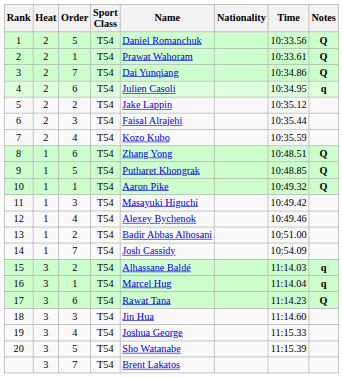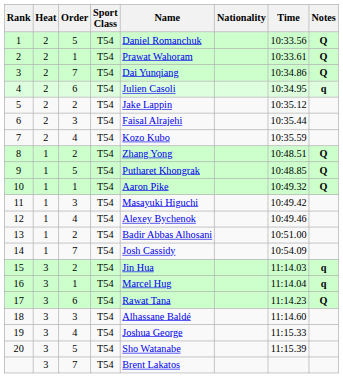 <table class="wikitable sortable" style="text-align:center">
 <tr>
 <th>Rank</th>
 <th>Heat</th>
 <th>Order</th>
 <th>Sport<br>Class</th>
 <th>Name</th>
 <th>Nationality</th>
 <th>Time</th>
 <th>Notes</th>
 </tr>
 <tr bgcolor="ccffcc">
 <td>1</td>
 <td>2</td>
 <td>5</td>
 <td>T54</td>
 <td align="left"><a href='#'>Daniel Romanchuk</a></td>
 <td align="left"></td>
 <td>10:33.56</td>
 <td><strong>Q</strong></td>
 </tr>
 <tr bgcolor="ccffcc">
 <td>2</td>
 <td>2</td>
 <td>1</td>
 <td>T54</td>
 <td align="left"><a href='#'>Prawat Wahoram</a></td>
 <td align="left"></td>
 <td>10:33.61</td>
 <td><strong>Q</strong></td>
 </tr>
 <tr bgcolor="ccffcc">
 <td>3</td>
 <td>2</td>
 <td>7</td>
 <td>T54</td>
 <td align="left"><a href='#'>Dai Yunqiang</a></td>
 <td align="left"></td>
 <td>10:34.86</td>
 <td><strong>Q</strong></td>
 </tr>
 <tr bgcolor="ddffdd">
 <td>4</td>
 <td>2</td>
 <td>6</td>
 <td>T54</td>
 <td align="left"><a href='#'>Julien Casoli</a></td>
 <td align="left"></td>
 <td>10:34.95</td>
 <td><strong>q</strong></td>
 </tr>
 <tr>
 <td>5</td>
 <td>2</td>
 <td>2</td>
 <td>T54</td>
 <td align="left"><a href='#'>Jake Lappin</a></td>
 <td align="left"></td>
 <td>10:35.12</td>
 <td></td>
 </tr>
 <tr>
 <td>6</td>
 <td>2</td>
 <td>3</td>
 <td>T54</td>
 <td align="left"><a href='#'>Faisal Alrajehi</a></td>
 <td align="left"></td>
 <td>10:35.44</td>
 <td></td>
 </tr>
 <tr>
 <td>7</td>
 <td>2</td>
 <td>4</td>
 <td>T54</td>
 <td align="left"><a href='#'>Kozo Kubo</a></td>
 <td align="left"></td>
 <td>10:35.59</td>
 <td></td>
 </tr>
 <tr bgcolor="ccffcc">
 <td>8</td>
 <td>1</td>
-<td>6</td>
+<td>2</td>
 <td>T54</td>
 <td align="left"><a href='#'>Zhang Yong</a></td>
 <td align="left"></td>
 <td>10:48.51</td>
 <td><strong>Q</strong></td>
 </tr>
 <tr bgcolor="ccffcc">
 <td>9</td>
 <td>1</td>
 <td>5</td>
 <td>T54</td>
 <td align="left"><a href='#'>Putharet Khongrak</a></td>
 <td align="left"></td>
 <td>10:48.85</td>
 <td><strong>Q</strong></td>
 </tr>
 <tr bgcolor="ccffcc">
 <td>10</td>
 <td>1</td>
 <td>1</td>
 <td>T54</td>
 <td align="left"><a href='#'>Aaron Pike</a></td>
 <td align="left"></td>
 <td>10:49.32</td>
 <td><strong>Q</strong></td>
 </tr>
 <tr>
 <td>11</td>
 <td>1</td>
 <td>3</td>
 <td>T54</td>
 <td align="left"><a href='#'>Masayuki Higuchi</a></td>
 <td align="left"></td>
 <td>10:49.42</td>
 <td></td>
 </tr>
 <tr>
 <td>12</td>
 <td>1</td>
 <td>4</td>
 <td>T54</td>
 <td align="left"><a href='#'>Alexey Bychenok</a></td>
 <td align="left"></td>
 <td>10:49.46</td>
 <td></td>
 </tr>
 <tr>
 <td>13</td>
 <td>1</td>
 <td>2</td>
 <td>T54</td>
 <td align="left"><a href='#'>Badir Abbas Alhosani</a></td>
 <td align="left"></td>
 <td>10:51.00</td>
 <td></td>
 </tr>
 <tr>
 <td>14</td>
 <td>1</td>
 <td>7</td>
 <td>T54</td>
 <td align="left"><a href='#'>Josh Cassidy</a></td>
 <td align="left"></td>
 <td>10:54.09</td>
 <td></td>
 </tr>
 <tr bgcolor="ccffcc">
 <td>15</td>
 <td>3</td>
 <td>2</td>
 <td>T54</td>
-<td align="left"><a href='#'>Alhassane Baldé</a></td>
+<td align="left"><a href='#'>Jin Hua</a></td>
 <td align="left"></td>
 <td>11:14.03</td>
 <td><strong>q</strong></td>
 </tr>
 <tr bgcolor="ccffcc">
 <td>16</td>
 <td>3</td>
 <td>1</td>
 <td>T54</td>
 <td align="left"><a href='#'>Marcel Hug</a></td>
 <td align="left"></td>
 <td>11:14.04</td>
 <td><strong>q</strong></td>
 </tr>
 <tr bgcolor="ccffcc">
 <td>17</td>
 <td>3</td>
 <td>6</td>
 <td>T54</td>
 <td align="left"><a href='#'>Rawat Tana</a></td>
 <td align="left"></td>
 <td>11:14.23</td>
 <td><strong>Q</strong></td>
 </tr>
 <tr>
 <td>18</td>
 <td>3</td>
 <td>3</td>
 <td>T54</td>
-<td align="left"><a href='#'>Jin Hua</a></td>
+<td align="left"><a href='#'>Alhassane Baldé</a></td>
 <td align="left"></td>
 <td>11:14.60</td>
 <td></td>
 </tr>
 <tr>
 <td>19</td>
 <td>3</td>
 <td>4</td>
 <td>T54</td>
 <td align="left"><a href='#'>Joshua George</a></td>
 <td align="left"></td>
 <td>11:15.33</td>
 <td></td>
 </tr>
 <tr>
 <td>20</td>
 <td>3</td>
 <td>5</td>
 <td>T54</td>
 <td align="left"><a href='#'>Sho Watanabe</a></td>
 <td align="left"></td>
 <td>11:15.39</td>
 <td></td>
 </tr>
 <tr>
 <td></td>
 <td>3</td>
 <td>7</td>
 <td>T54</td>
 <td align="left"><a href='#'>Brent Lakatos</a></td>
 <td align="left"></td>
 <td></td>
 <td></td>
 </tr>
 </table>
